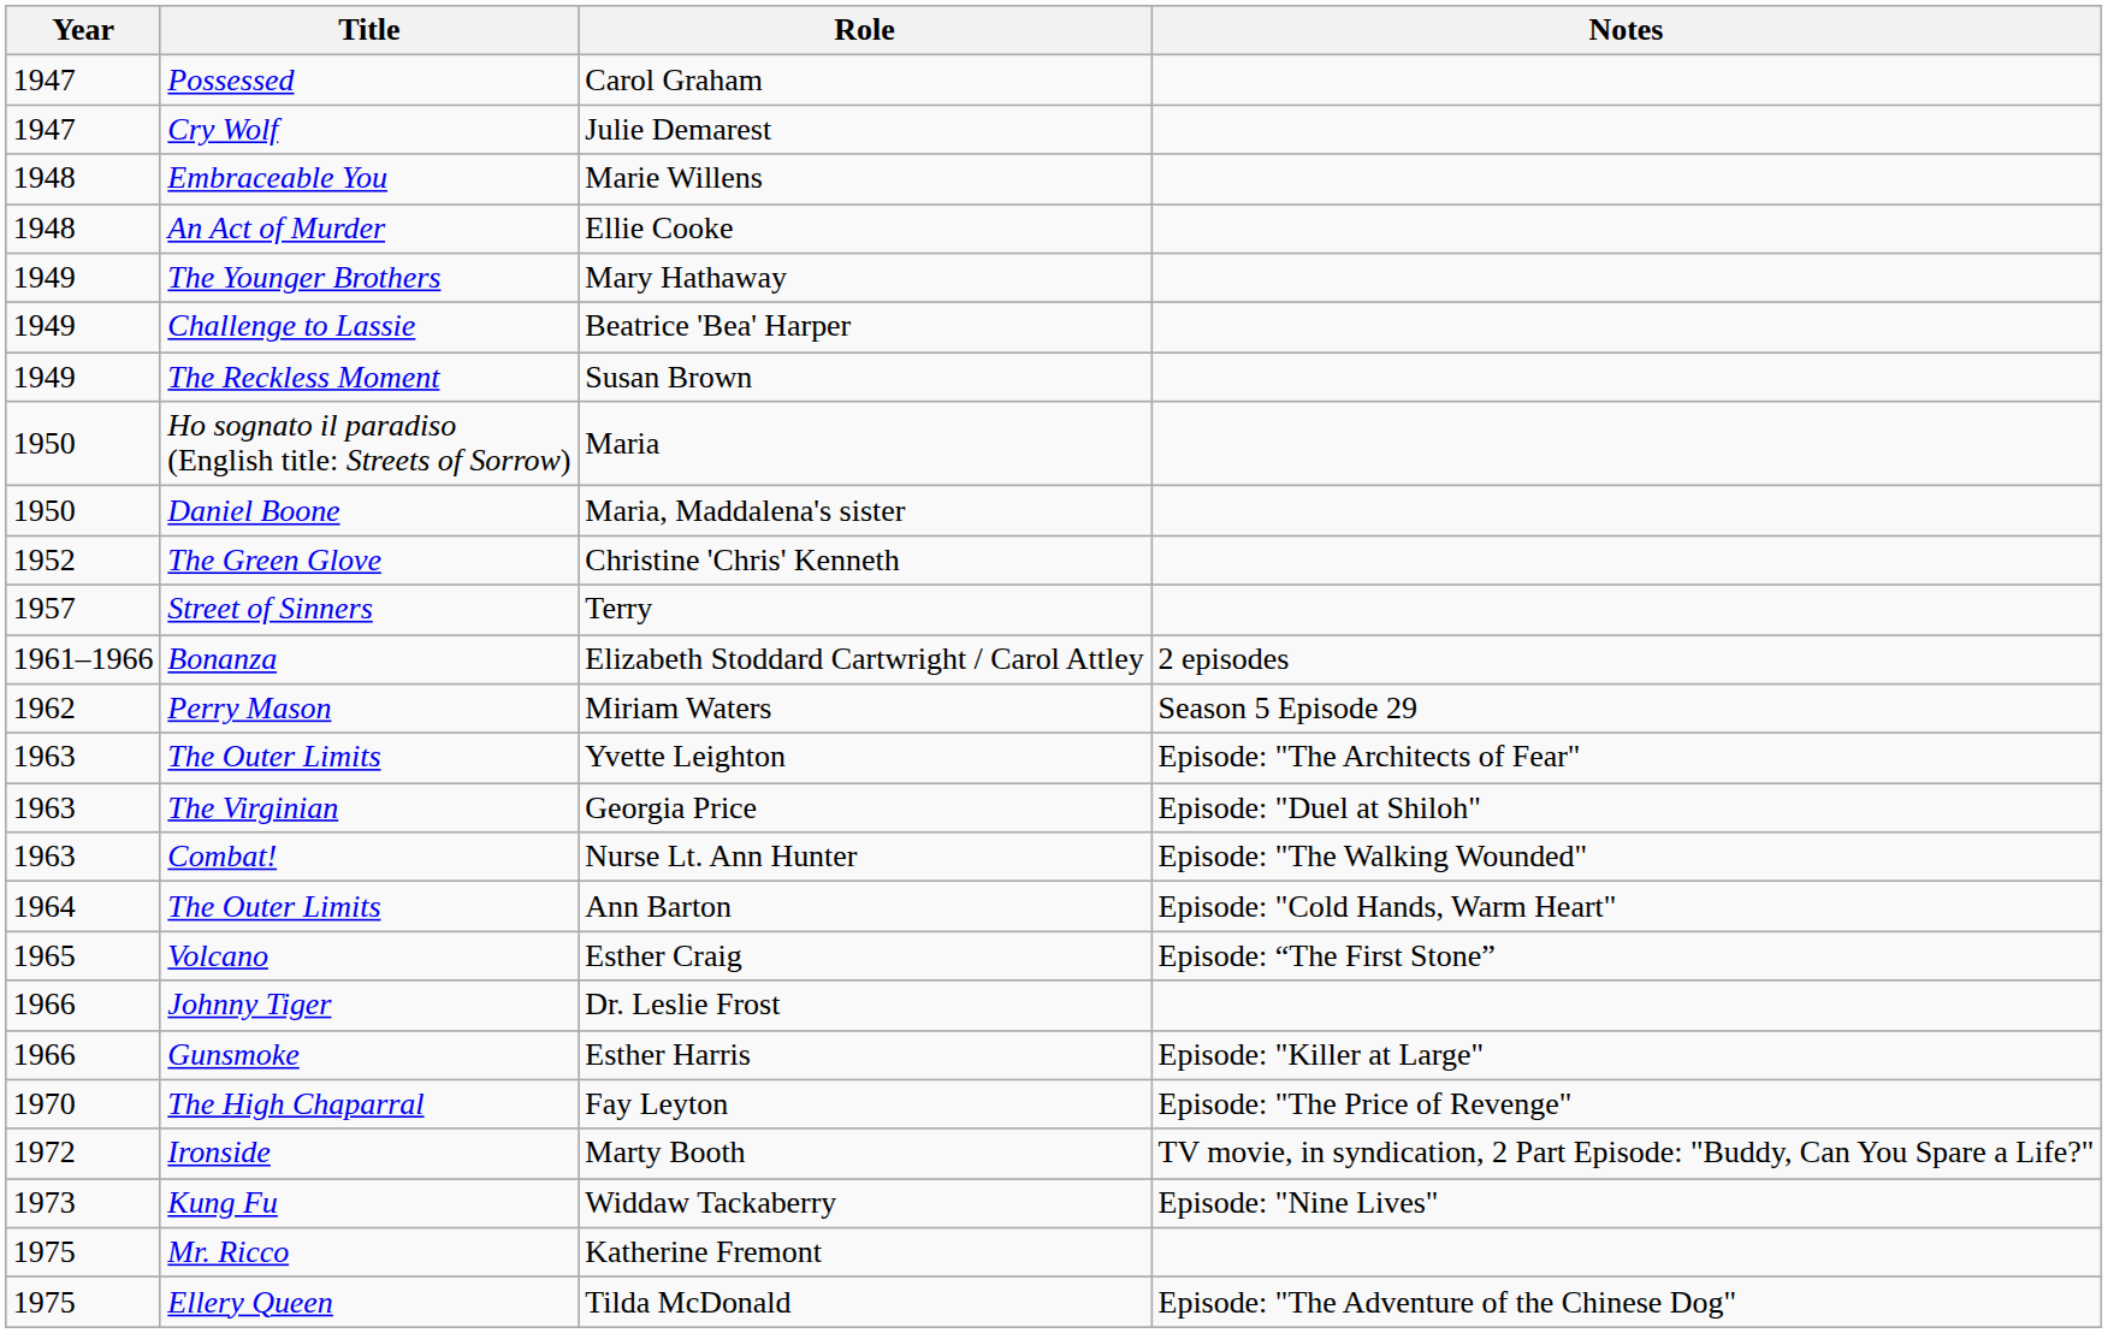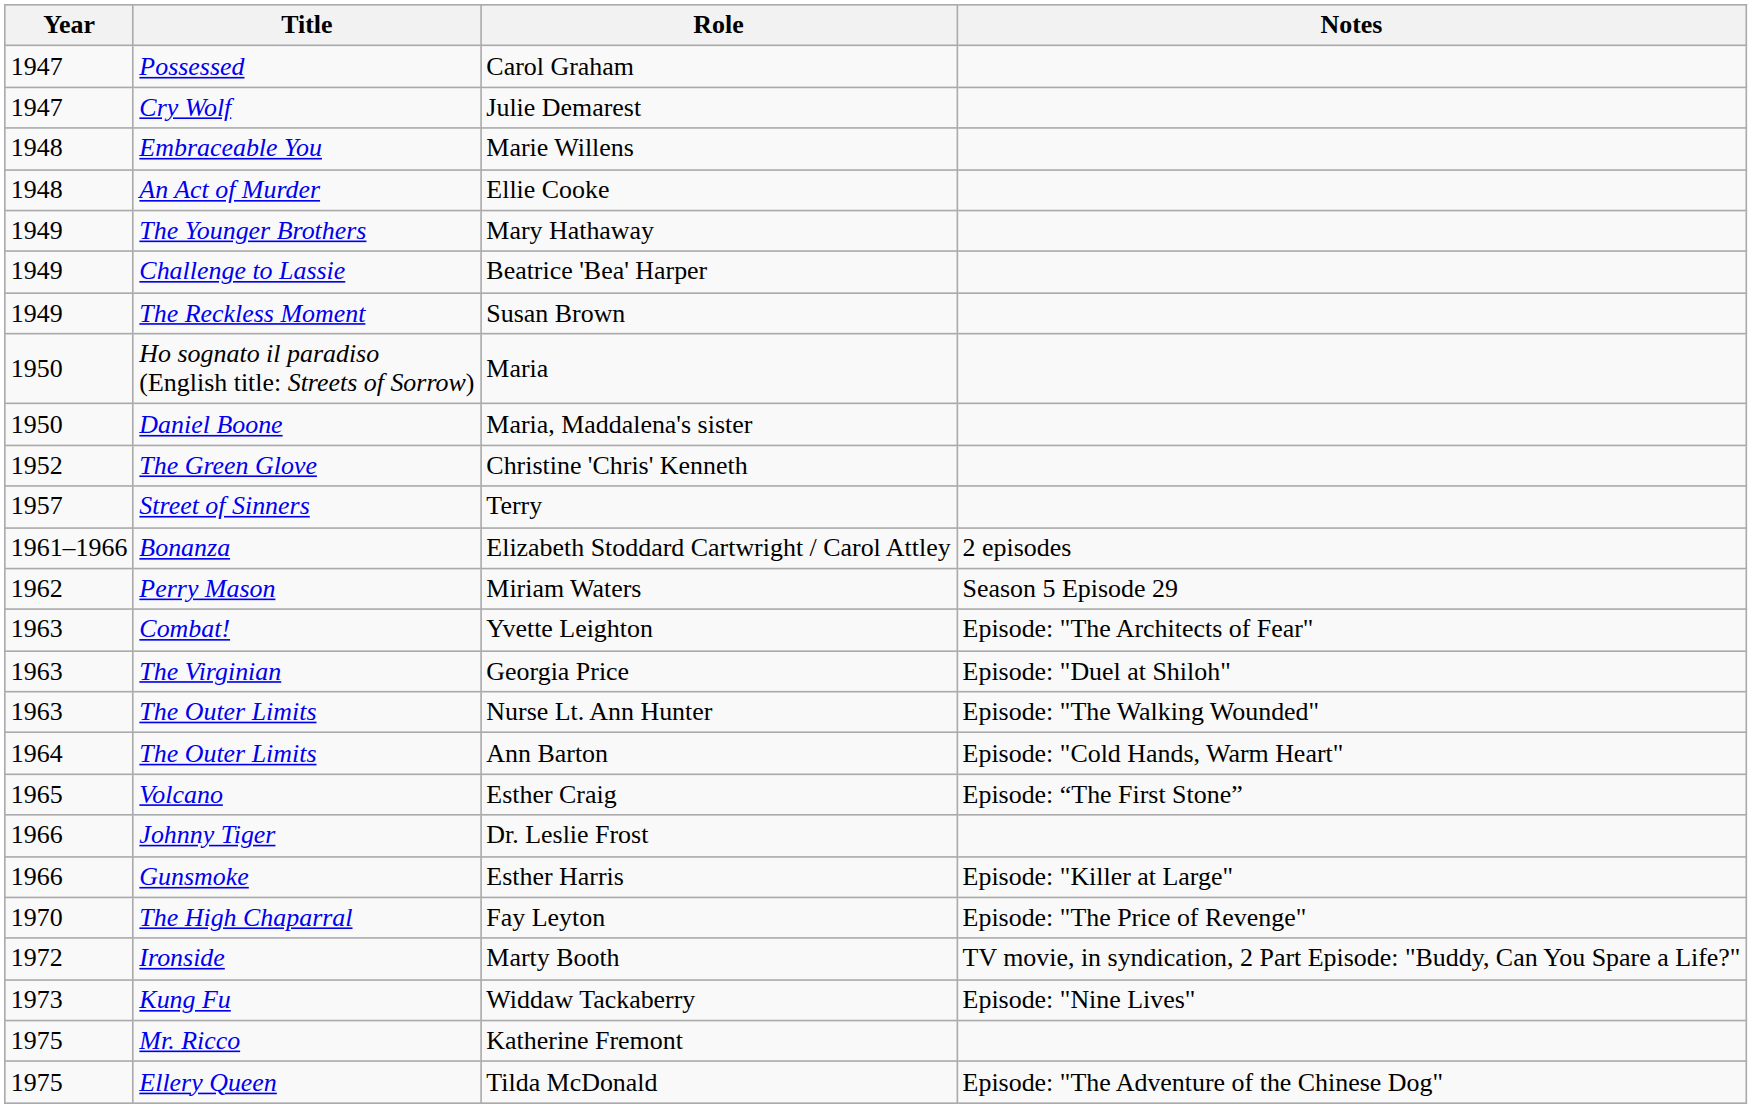 <table class="wikitable">
 <tr>
 <th>Year</th>
 <th>Title</th>
 <th>Role</th>
 <th>Notes</th>
 </tr>
 <tr>
 <td>1947</td>
 <td><em><a href='#'>Possessed</a></em></td>
 <td>Carol Graham</td>
 <td></td>
 </tr>
 <tr>
 <td>1947</td>
 <td><em><a href='#'>Cry Wolf</a></em></td>
 <td>Julie Demarest</td>
 <td></td>
 </tr>
 <tr>
 <td>1948</td>
 <td><em><a href='#'>Embraceable You</a></em></td>
 <td>Marie Willens</td>
 <td></td>
 </tr>
 <tr>
 <td>1948</td>
 <td><em><a href='#'>An Act of Murder</a></em></td>
 <td>Ellie Cooke</td>
 <td></td>
 </tr>
 <tr>
 <td>1949</td>
 <td><em><a href='#'>The Younger Brothers</a></em></td>
 <td>Mary Hathaway</td>
 <td></td>
 </tr>
 <tr>
 <td>1949</td>
 <td><em><a href='#'>Challenge to Lassie</a></em></td>
 <td>Beatrice 'Bea' Harper</td>
 <td></td>
 </tr>
 <tr>
 <td>1949</td>
 <td><em><a href='#'>The Reckless Moment</a></em></td>
 <td>Susan Brown</td>
 <td></td>
 </tr>
 <tr>
 <td>1950</td>
 <td><em>Ho sognato il paradiso</em><br>(English title: <em>Streets of Sorrow</em>)</td>
 <td>Maria</td>
 <td></td>
 </tr>
 <tr>
 <td>1950</td>
 <td><em><a href='#'>Daniel Boone</a></em></td>
 <td>Maria, Maddalena's sister</td>
 <td></td>
 </tr>
 <tr>
 <td>1952</td>
 <td><em><a href='#'>The Green Glove</a></em></td>
 <td>Christine 'Chris' Kenneth</td>
 <td></td>
 </tr>
 <tr>
 <td>1957</td>
 <td><em><a href='#'>Street of Sinners</a></em></td>
 <td>Terry</td>
 <td></td>
 </tr>
 <tr>
 <td>1961–1966</td>
 <td><em><a href='#'>Bonanza</a></em></td>
 <td>Elizabeth Stoddard Cartwright / Carol Attley</td>
 <td>2 episodes</td>
 </tr>
 <tr>
 <td>1962</td>
 <td><a href='#'><em>Perry Mason</em></a></td>
 <td>Miriam Waters</td>
 <td>Season 5 Episode 29</td>
 </tr>
 <tr>
 <td>1963</td>
-<td><em><a href='#'>The Outer Limits</a></em></td>
+<td><em><a href='#'>Combat!</a></em></td>
 <td>Yvette Leighton</td>
 <td>Episode: "The Architects of Fear"</td>
 </tr>
 <tr>
 <td>1963</td>
 <td><em><a href='#'>The Virginian</a></em></td>
 <td>Georgia Price</td>
 <td>Episode: "Duel at Shiloh"</td>
 </tr>
 <tr>
 <td>1963</td>
-<td><em><a href='#'>Combat!</a></em></td>
+<td><em><a href='#'>The Outer Limits</a></em></td>
 <td>Nurse Lt. Ann Hunter</td>
 <td>Episode: "The Walking Wounded"</td>
 </tr>
 <tr>
 <td>1964</td>
 <td><em><a href='#'>The Outer Limits</a></em></td>
 <td>Ann Barton</td>
 <td>Episode: "Cold Hands, Warm Heart"</td>
 </tr>
 <tr>
 <td>1965</td>
 <td><em><a href='#'>Volcano</a></em></td>
 <td>Esther Craig</td>
 <td>Episode: “The First Stone”</td>
 </tr>
 <tr>
 <td>1966</td>
 <td><em><a href='#'>Johnny Tiger</a></em></td>
 <td>Dr. Leslie Frost</td>
 <td></td>
 </tr>
 <tr>
 <td>1966</td>
 <td><em><a href='#'>Gunsmoke</a></em></td>
 <td>Esther Harris</td>
 <td>Episode: "Killer at Large"</td>
 </tr>
 <tr>
 <td>1970</td>
 <td><em><a href='#'>The High Chaparral</a></em></td>
 <td>Fay Leyton</td>
 <td>Episode: "The Price of Revenge"</td>
 </tr>
 <tr>
 <td>1972</td>
 <td><em><a href='#'>Ironside</a></em></td>
 <td>Marty Booth</td>
 <td>TV movie, in syndication, 2 Part Episode: "Buddy, Can You Spare a Life?"</td>
 </tr>
 <tr>
 <td>1973</td>
 <td><em><a href='#'>Kung Fu</a></em></td>
 <td>Widdaw Tackaberry</td>
 <td>Episode: "Nine Lives"</td>
 </tr>
 <tr>
 <td>1975</td>
 <td><em><a href='#'>Mr. Ricco</a></em></td>
 <td>Katherine Fremont</td>
 <td></td>
 </tr>
 <tr>
 <td>1975</td>
 <td><em><a href='#'>Ellery Queen</a></em></td>
 <td>Tilda McDonald</td>
 <td>Episode: "The Adventure of the Chinese Dog"</td>
 </tr>
 </table>
